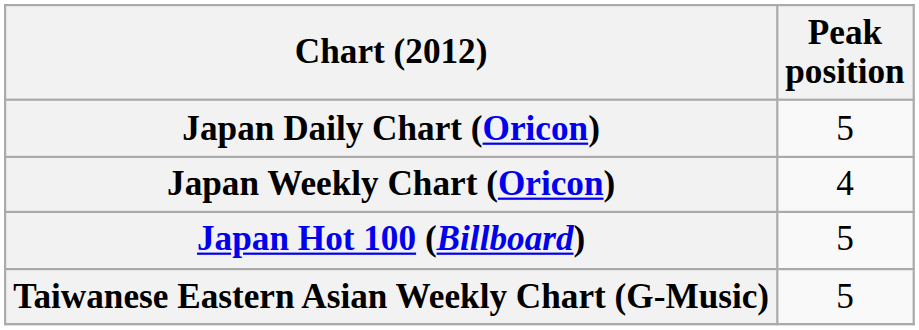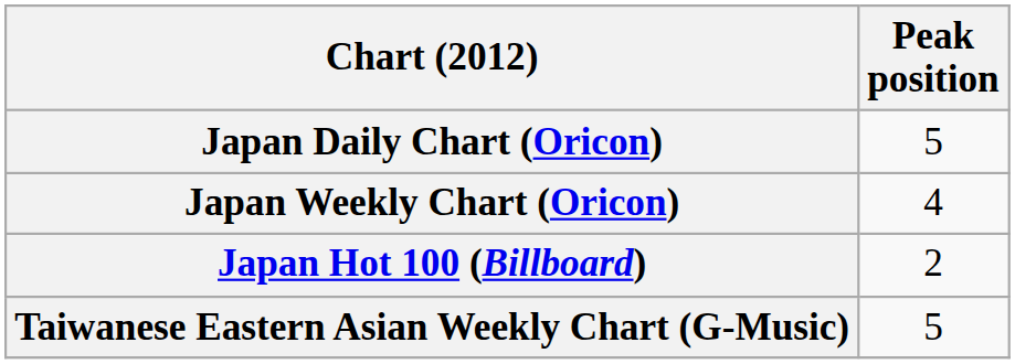 <table class="wikitable plainrowheaders">
 <tr>
 <th>Chart (2012)</th>
 <th>Peak<br>position</th>
 </tr>
 <tr>
 <th scope="row">Japan Daily Chart (<a href='#'>Oricon</a>)</th>
 <td style="text-align:center;">5</td>
 </tr>
 <tr>
 <th scope="row">Japan Weekly Chart (<a href='#'>Oricon</a>)</th>
 <td style="text-align:center;">4</td>
 </tr>
 <tr>
 <th scope="row"><a href='#'>Japan Hot 100</a> (<em><a href='#'>Billboard</a></em>)</th>
-<td style="text-align:center;">5</td>
+<td style="text-align:center;">2</td>
 </tr>
 <tr>
 <th scope="row">Taiwanese Eastern Asian Weekly Chart (G-Music)</th>
 <td style="text-align:center;">5</td>
 </tr>
 <tr>
 </tr>
 </table>
